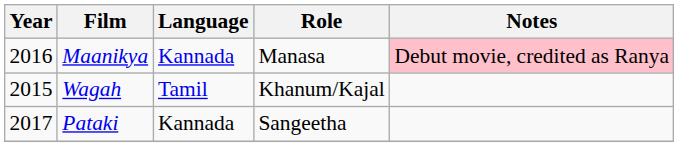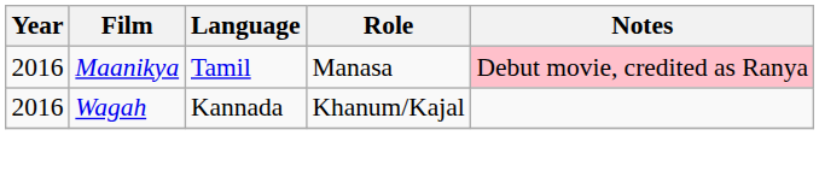 <table class="wikitable sortable">
 <tr>
 <th>Year</th>
 <th>Film</th>
 <th>Language</th>
 <th>Role</th>
 <th class="unsortable">Notes</th>
 </tr>
 <tr>
 <td>2016</td>
 <td><em><a href='#'>Maanikya</a></em></td>
-<td><a href='#'>Kannada</a></td>
+<td><a href='#'>Tamil</a></td>
 <td>Manasa</td>
 <td style="background: pink;">Debut movie, credited as Ranya</td>
 </tr>
 <tr>
-<td>2015</td>
+<td>2016</td>
 <td><em><a href='#'>Wagah</a></em></td>
-<td><a href='#'>Tamil</a></td>
+<td>Kannada</td>
 <td>Khanum/Kajal</td>
-<td></td>
-</tr>
-<tr>
-<td>2017</td>
-<td><em><a href='#'>Pataki</a></em></td>
-<td>Kannada</td>
-<td>Sangeetha</td>
 <td></td>
 </tr>
 <tr>
 </tr>
 </table>
